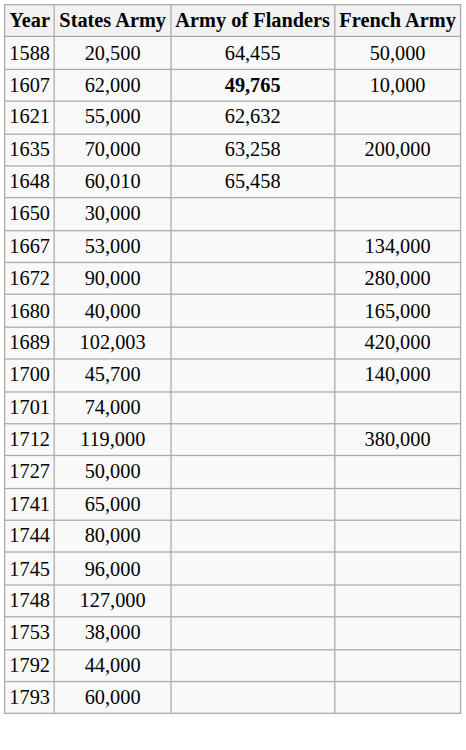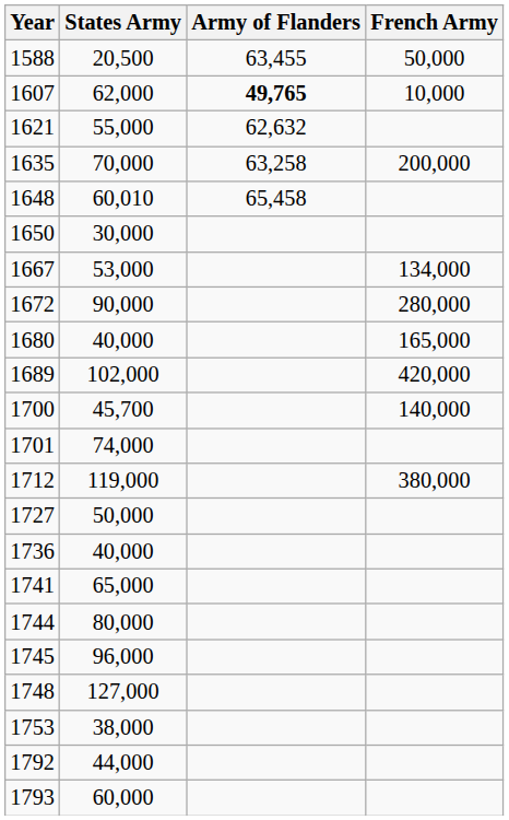 <table class="wikitable" style="text-align:center; border:9">
 <tr>
 <th>Year</th>
 <th>States Army</th>
 <th>Army of Flanders</th>
 <th>French Army</th>
 </tr>
 <tr>
 <td>1588</td>
 <td>20,500</td>
-<td>64,455</td>
+<td>63,455</td>
 <td>50,000</td>
 </tr>
 <tr>
 <td>1607</td>
 <td>62,000</td>
 <td><strong>49,765</strong></td>
 <td>10,000</td>
 </tr>
 <tr>
 <td>1621</td>
 <td>55,000</td>
 <td>62,632</td>
 <td></td>
 </tr>
 <tr>
 <td>1635</td>
 <td>70,000</td>
 <td>63,258</td>
 <td>200,000</td>
 </tr>
 <tr>
 <td>1648</td>
 <td>60,010</td>
 <td>65,458</td>
 <td></td>
 </tr>
 <tr>
 <td>1650</td>
 <td>30,000</td>
 <td></td>
 <td></td>
 </tr>
 <tr>
 <td>1667</td>
 <td>53,000</td>
 <td></td>
 <td>134,000</td>
 </tr>
 <tr>
 <td>1672</td>
 <td>90,000</td>
 <td></td>
 <td>280,000</td>
 </tr>
 <tr>
 <td>1680</td>
 <td>40,000</td>
 <td></td>
 <td>165,000</td>
 </tr>
 <tr>
 <td>1689</td>
-<td>102,003</td>
+<td>102,000</td>
 <td></td>
 <td>420,000</td>
 </tr>
 <tr>
 <td>1700</td>
 <td>45,700</td>
 <td></td>
 <td>140,000</td>
 </tr>
 <tr>
 <td>1701</td>
 <td>74,000</td>
 <td></td>
 <td></td>
 </tr>
 <tr>
 <td>1712</td>
 <td>119,000</td>
 <td></td>
 <td>380,000</td>
 </tr>
 <tr>
 <td>1727</td>
 <td>50,000</td>
+<td></td>
+<td></td>
+</tr>
+<tr>
+<td>1736</td>
+<td>40,000</td>
 <td></td>
 <td></td>
 </tr>
 <tr>
 <td>1741</td>
 <td>65,000</td>
 <td></td>
 <td></td>
 </tr>
 <tr>
 <td>1744</td>
 <td>80,000</td>
 <td></td>
 <td></td>
 </tr>
 <tr>
 <td>1745</td>
 <td>96,000</td>
 <td></td>
 <td></td>
 </tr>
 <tr>
 <td>1748</td>
 <td>127,000</td>
 <td></td>
 <td></td>
 </tr>
 <tr>
 <td>1753</td>
 <td>38,000</td>
 <td></td>
 <td></td>
 </tr>
 <tr>
 <td>1792</td>
 <td>44,000</td>
 <td></td>
 <td></td>
 </tr>
 <tr>
 <td>1793</td>
 <td>60,000</td>
 <td></td>
 <td></td>
 </tr>
 </table>
